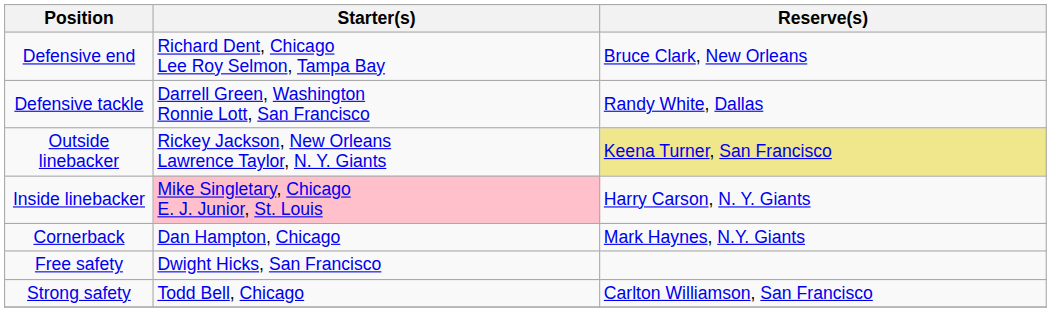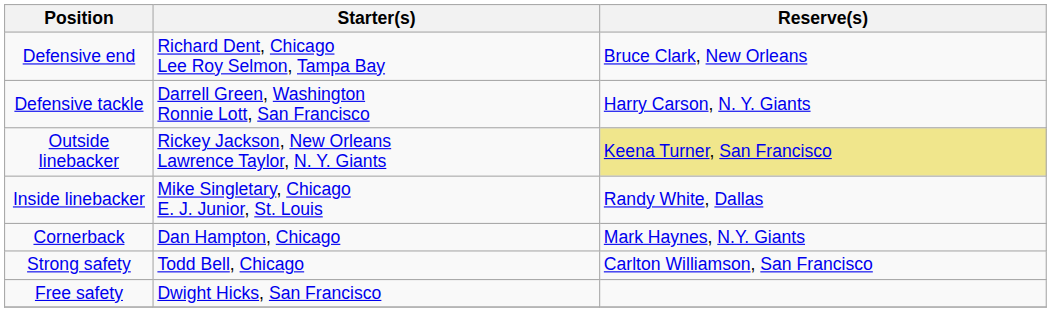 <table class="wikitable" width=75%>
 <tr>
 <th width=10%>Position</th>
 <th width=30%>Starter(s)</th>
 <th width=30%>Reserve(s)</th>
 </tr>
 <tr>
 <td align=center><a href='#'>Defensive end</a></td>
 <td> <a href='#'>Richard Dent</a>, <a href='#'>Chicago</a><br> <a href='#'>Lee Roy Selmon</a>, <a href='#'>Tampa Bay</a></td>
 <td> <a href='#'>Bruce Clark</a>, <a href='#'>New Orleans</a></td>
 </tr>
 <tr>
 <td align=center><a href='#'>Defensive tackle</a></td>
 <td> <a href='#'>Darrell Green</a>, <a href='#'>Washington</a><br> <a href='#'>Ronnie Lott</a>, <a href='#'>San Francisco</a></td>
-<td> <a href='#'>Randy White</a>, <a href='#'>Dallas</a></td>
+<td> <a href='#'>Harry Carson</a>, <a href='#'>N. Y. Giants</a></td>
 </tr>
 <tr>
 <td align=center><a href='#'>Outside linebacker</a></td>
 <td> <a href='#'>Rickey Jackson</a>, <a href='#'>New Orleans</a><br> <a href='#'>Lawrence Taylor</a>, <a href='#'>N. Y. Giants</a></td>
 <td style="background: khaki;"> <a href='#'>Keena Turner</a>, <a href='#'>San Francisco</a></td>
 </tr>
 <tr>
 <td align=center><a href='#'>Inside linebacker</a></td>
-<td style="background: pink;"> <a href='#'>Mike Singletary</a>, <a href='#'>Chicago</a><br> <a href='#'>E. J. Junior</a>, <a href='#'>St. Louis</a></td>
-<td> <a href='#'>Harry Carson</a>, <a href='#'>N. Y. Giants</a></td>
+<td> <a href='#'>Mike Singletary</a>, <a href='#'>Chicago</a><br> <a href='#'>E. J. Junior</a>, <a href='#'>St. Louis</a></td>
+<td> <a href='#'>Randy White</a>, <a href='#'>Dallas</a></td>
 </tr>
 <tr>
 <td align=center><a href='#'>Cornerback</a></td>
 <td> <a href='#'>Dan Hampton</a>, <a href='#'>Chicago</a></td>
 <td> <a href='#'>Mark Haynes</a>, <a href='#'>N.Y. Giants</a></td>
 </tr>
 <tr>
+<td align=center><a href='#'>Strong safety</a></td>
+<td> <a href='#'>Todd Bell</a>, <a href='#'>Chicago</a></td>
+<td> <a href='#'>Carlton Williamson</a>, <a href='#'>San Francisco</a></td>
+</tr>
+<tr>
 <td align=center><a href='#'>Free safety</a></td>
 <td> <a href='#'>Dwight Hicks</a>, <a href='#'>San Francisco</a></td>
 <td></td>
 </tr>
 <tr>
-<td align=center><a href='#'>Strong safety</a></td>
-<td> <a href='#'>Todd Bell</a>, <a href='#'>Chicago</a></td>
-<td> <a href='#'>Carlton Williamson</a>, <a href='#'>San Francisco</a></td>
-</tr>
-<tr>
 </tr>
 </table>
